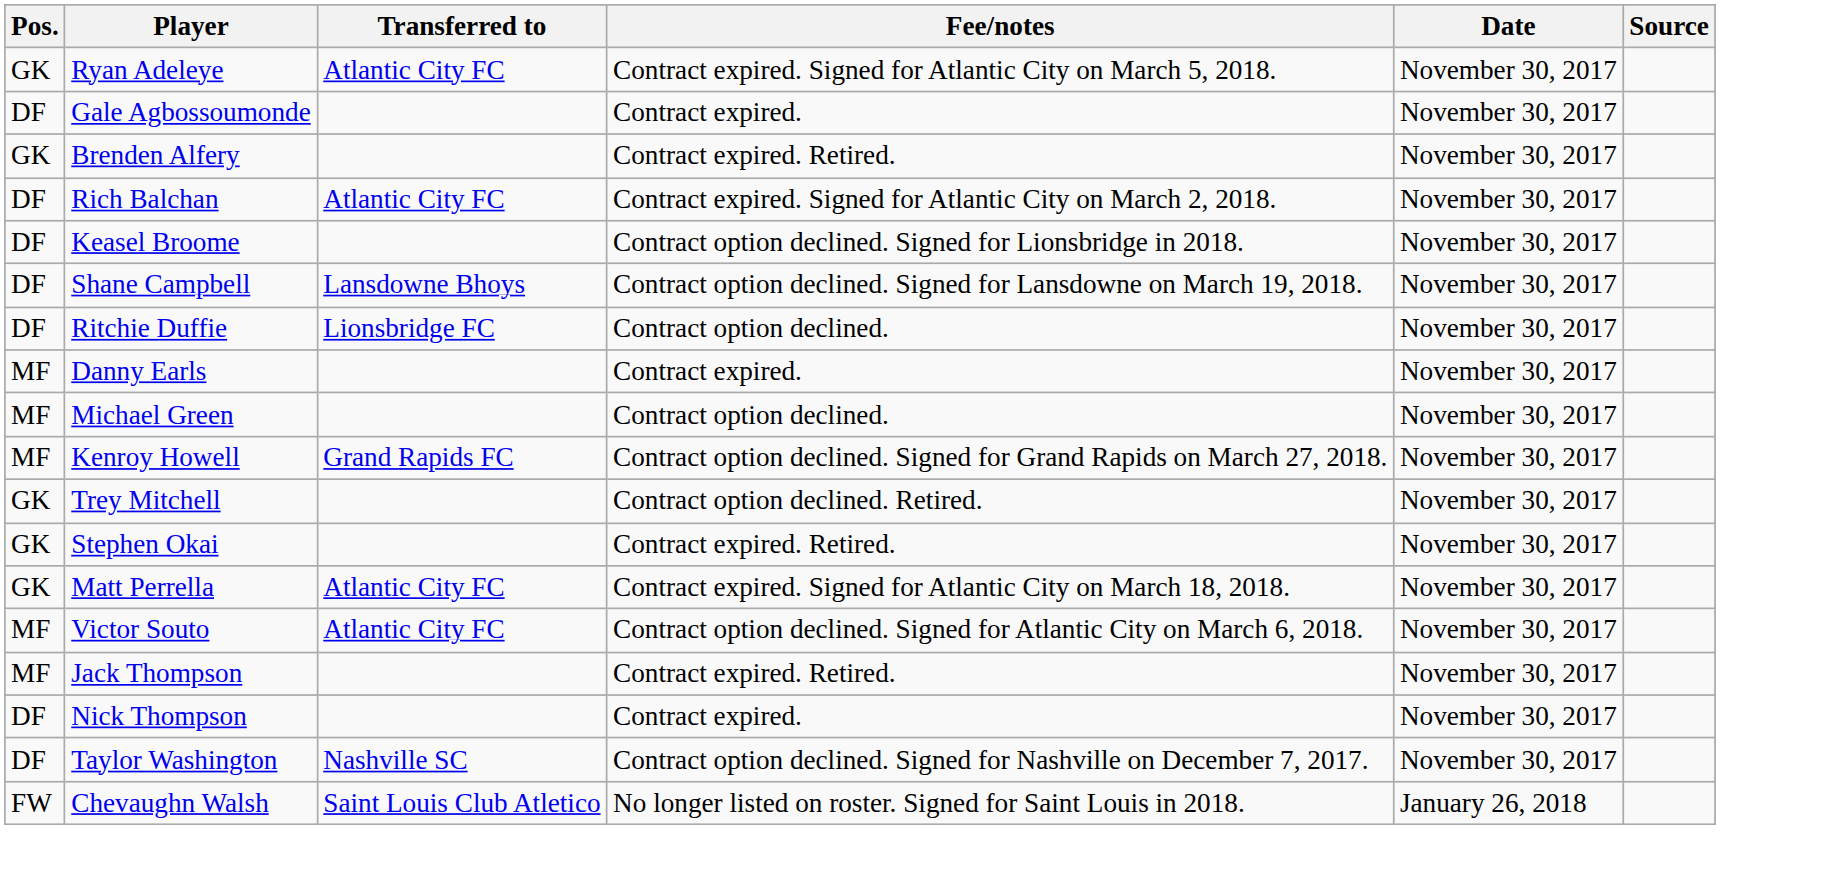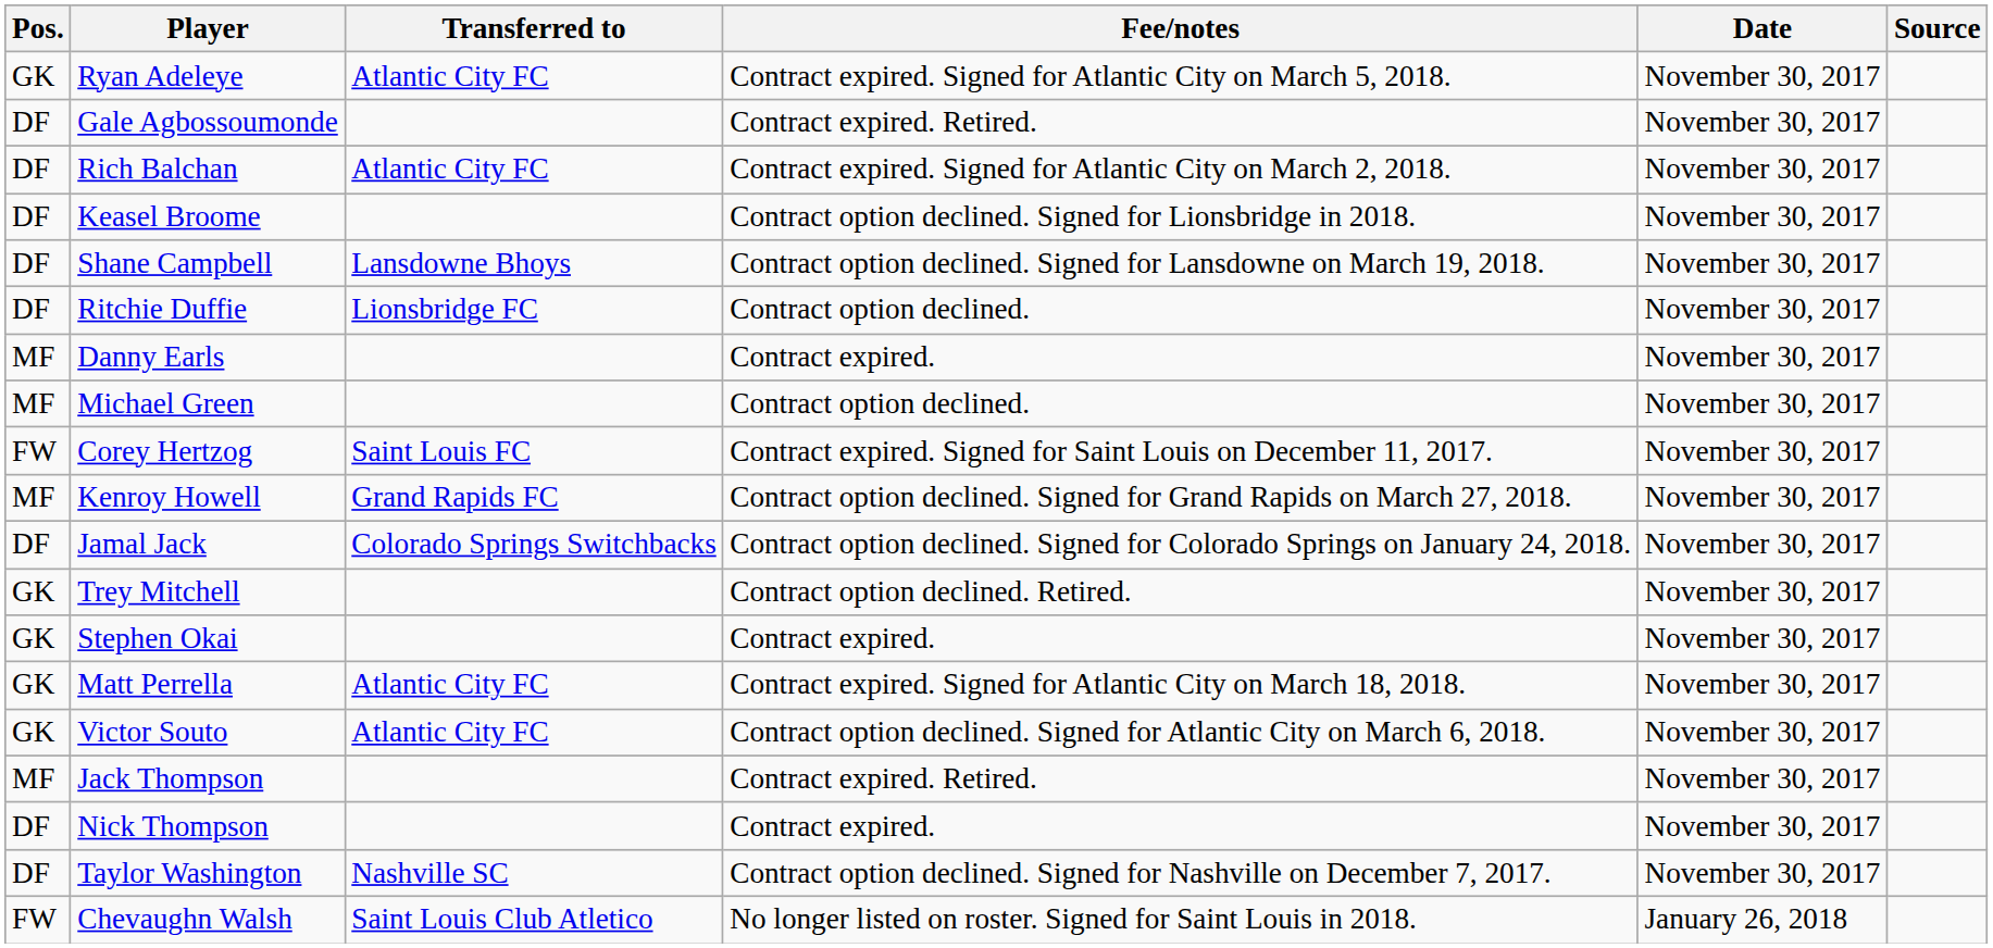 <table class="wikitable sortable" style="text-align: left">
 <tr>
 <th><strong>Pos.</strong></th>
 <th><strong>Player</strong></th>
 <th><strong>Transferred to</strong></th>
 <th><strong>Fee/notes</strong></th>
 <th><strong>Date</strong></th>
 <th><strong>Source</strong></th>
 </tr>
 <tr>
 <td>GK</td>
 <td> <a href='#'>Ryan Adeleye</a></td>
 <td> <a href='#'>Atlantic City FC</a></td>
 <td>Contract expired. Signed for Atlantic City on March 5, 2018.</td>
 <td>November 30, 2017</td>
 <td align=center></td>
 </tr>
 <tr>
 <td>DF</td>
 <td> <a href='#'>Gale Agbossoumonde</a></td>
-<td></td>
-<td>Contract expired.</td>
-<td>November 30, 2017</td>
-<td align=center></td>
-</tr>
-<tr>
-<td>GK</td>
-<td> <a href='#'>Brenden Alfery</a></td>
 <td></td>
 <td>Contract expired. Retired.</td>
 <td>November 30, 2017</td>
 <td align=center></td>
 </tr>
 <tr>
 <td>DF</td>
 <td> <a href='#'>Rich Balchan</a></td>
 <td> <a href='#'>Atlantic City FC</a></td>
 <td>Contract expired. Signed for Atlantic City on March 2, 2018.</td>
 <td>November 30, 2017</td>
 <td align=center></td>
 </tr>
 <tr>
 <td>DF</td>
 <td> <a href='#'>Keasel Broome</a></td>
 <td></td>
 <td>Contract option declined. Signed for Lionsbridge in 2018.</td>
 <td>November 30, 2017</td>
 <td align=center></td>
 </tr>
 <tr>
 <td>DF</td>
 <td> <a href='#'>Shane Campbell</a></td>
 <td> <a href='#'>Lansdowne Bhoys</a></td>
 <td>Contract option declined. Signed for Lansdowne on March 19, 2018.</td>
 <td>November 30, 2017</td>
 <td align=center></td>
 </tr>
 <tr>
 <td>DF</td>
 <td> <a href='#'>Ritchie Duffie</a></td>
 <td> <a href='#'>Lionsbridge FC</a></td>
 <td>Contract option declined.</td>
 <td>November 30, 2017</td>
 <td align=center></td>
 </tr>
 <tr>
 <td>MF</td>
 <td> <a href='#'>Danny Earls</a></td>
 <td></td>
 <td>Contract expired.</td>
 <td>November 30, 2017</td>
 <td align=center></td>
 </tr>
 <tr>
 <td>MF</td>
 <td> <a href='#'>Michael Green</a></td>
 <td></td>
 <td>Contract option declined.</td>
 <td>November 30, 2017</td>
 <td align=center></td>
 </tr>
 <tr>
+<td>FW</td>
+<td> <a href='#'>Corey Hertzog</a></td>
+<td> <a href='#'>Saint Louis FC</a></td>
+<td>Contract expired. Signed for Saint Louis on December 11, 2017.</td>
+<td>November 30, 2017</td>
+<td align=center></td>
+</tr>
+<tr>
 <td>MF</td>
 <td> <a href='#'>Kenroy Howell</a></td>
 <td> <a href='#'>Grand Rapids FC</a></td>
 <td>Contract option declined. Signed for Grand Rapids on March 27, 2018.</td>
+<td>November 30, 2017</td>
+<td align=center></td>
+</tr>
+<tr>
+<td>DF</td>
+<td> <a href='#'>Jamal Jack</a></td>
+<td> <a href='#'>Colorado Springs Switchbacks</a></td>
+<td>Contract option declined. Signed for Colorado Springs on January 24, 2018.</td>
 <td>November 30, 2017</td>
 <td align=center></td>
 </tr>
 <tr>
 <td>GK</td>
 <td> <a href='#'>Trey Mitchell</a></td>
 <td></td>
 <td>Contract option declined. Retired.</td>
 <td>November 30, 2017</td>
 <td align=center></td>
 </tr>
 <tr>
 <td>GK</td>
 <td> <a href='#'>Stephen Okai</a></td>
 <td></td>
-<td>Contract expired. Retired.</td>
+<td>Contract expired.</td>
 <td>November 30, 2017</td>
 <td align=center></td>
 </tr>
 <tr>
 <td>GK</td>
 <td> <a href='#'>Matt Perrella</a></td>
 <td> <a href='#'>Atlantic City FC</a></td>
 <td>Contract expired. Signed for Atlantic City on March 18, 2018.</td>
 <td>November 30, 2017</td>
 <td align=center></td>
 </tr>
 <tr>
-<td>MF</td>
+<td>GK</td>
 <td> <a href='#'>Victor Souto</a></td>
 <td> <a href='#'>Atlantic City FC</a></td>
 <td>Contract option declined. Signed for Atlantic City on March 6, 2018.</td>
 <td>November 30, 2017</td>
 <td align=center></td>
 </tr>
 <tr>
 <td>MF</td>
 <td> <a href='#'>Jack Thompson</a></td>
 <td></td>
 <td>Contract expired. Retired.</td>
 <td>November 30, 2017</td>
 <td align=center></td>
 </tr>
 <tr>
 <td>DF</td>
 <td> <a href='#'>Nick Thompson</a></td>
 <td></td>
 <td>Contract expired.</td>
 <td>November 30, 2017</td>
 <td align=center></td>
 </tr>
 <tr>
 <td>DF</td>
 <td> <a href='#'>Taylor Washington</a></td>
 <td> <a href='#'>Nashville SC</a></td>
 <td>Contract option declined. Signed for Nashville on December 7, 2017.</td>
 <td>November 30, 2017</td>
 <td align=center></td>
 </tr>
 <tr>
 <td>FW</td>
 <td> <a href='#'>Chevaughn Walsh</a></td>
 <td> <a href='#'>Saint Louis Club Atletico</a></td>
 <td>No longer listed on roster. Signed for Saint Louis in 2018.</td>
 <td>January 26, 2018</td>
 <td align=center></td>
 </tr>
 </table>
